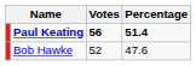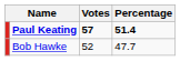 <table class="wikitable">
 <tr>
 <th colspan="2">Name</th>
 <th>Votes</th>
 <th>Percentage</th>
 </tr>
 <tr>
 <td style="background:#DC241F"></td>
 <td><strong><a href='#'>Paul Keating</a></strong></td>
-<td><strong>56</strong></td>
+<td><strong>57</strong></td>
 <td><strong>51.4</strong></td>
 </tr>
 <tr>
 <td style="background:#DC241F"></td>
 <td><a href='#'>Bob Hawke</a></td>
 <td>52</td>
-<td>47.6</td>
+<td>47.7</td>
 </tr>
 </table>
